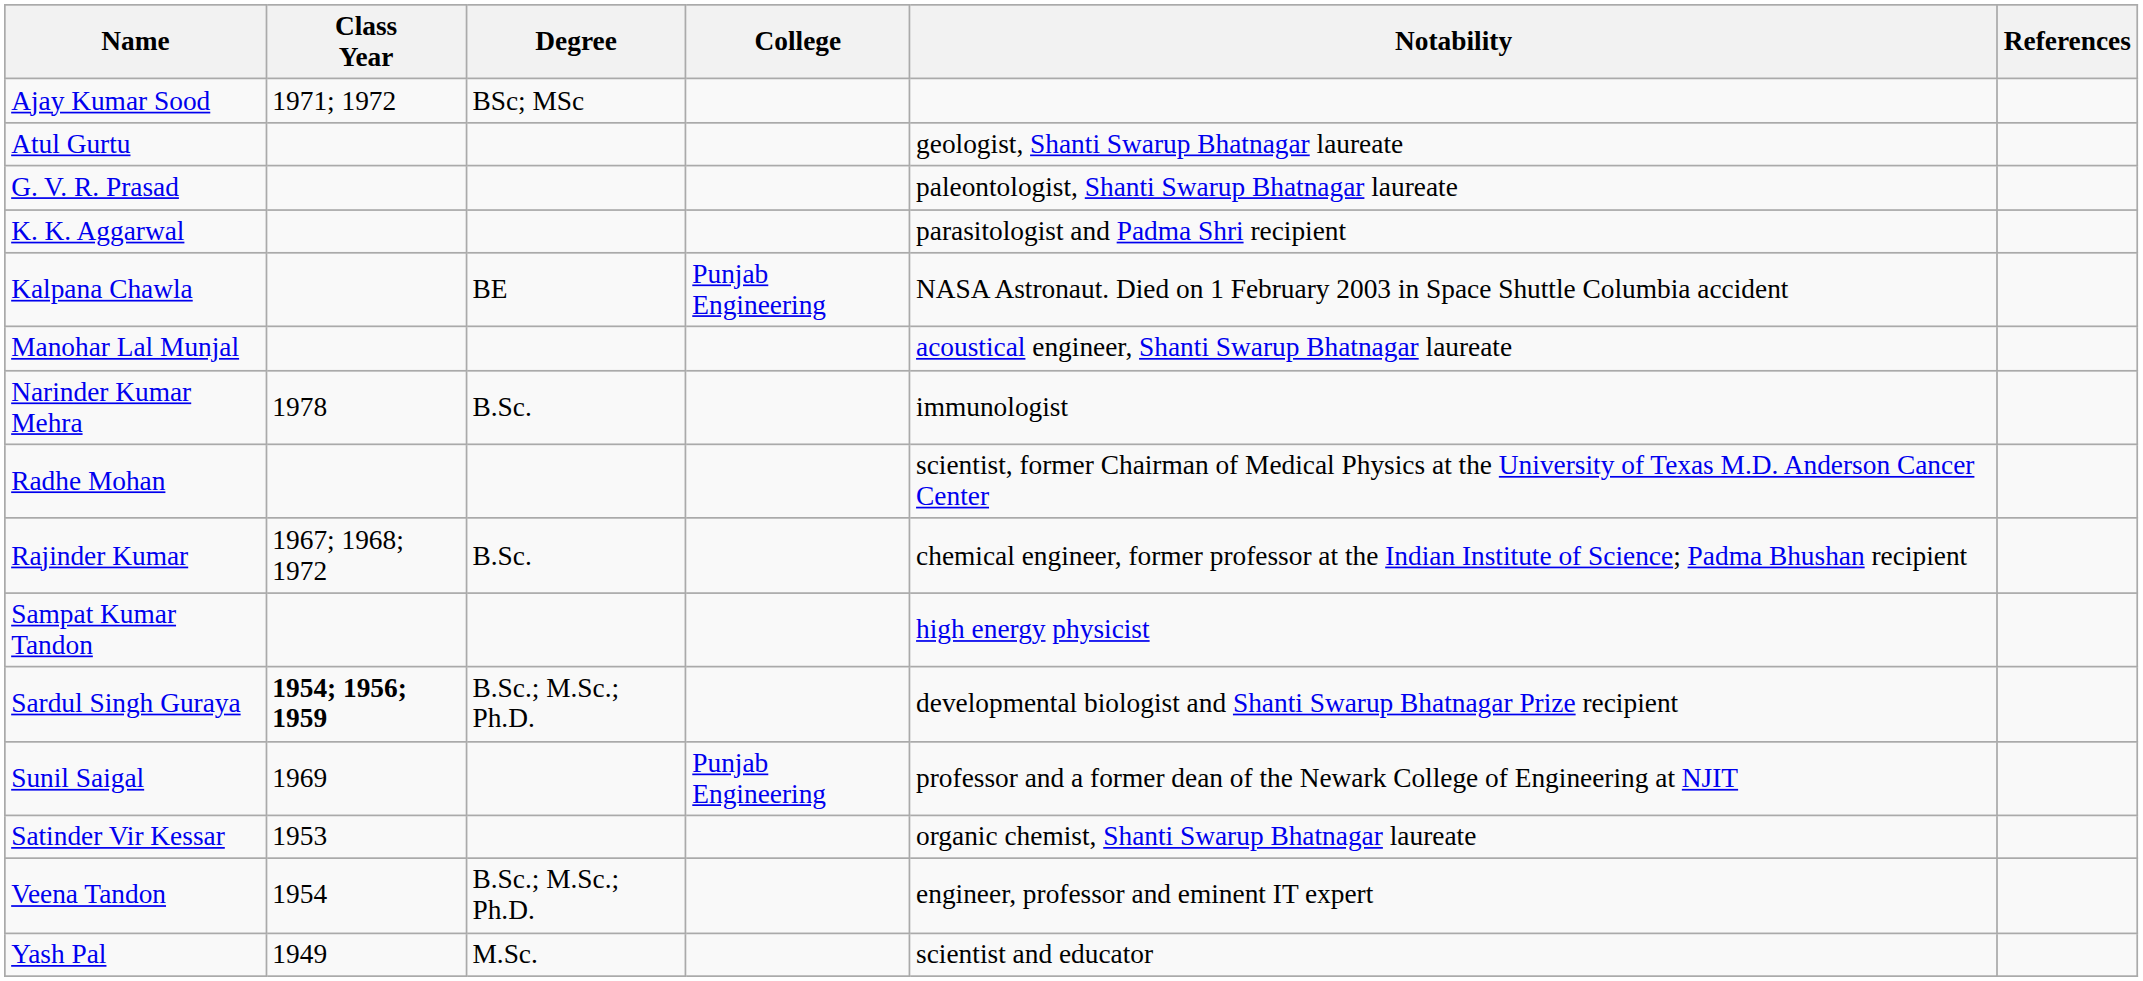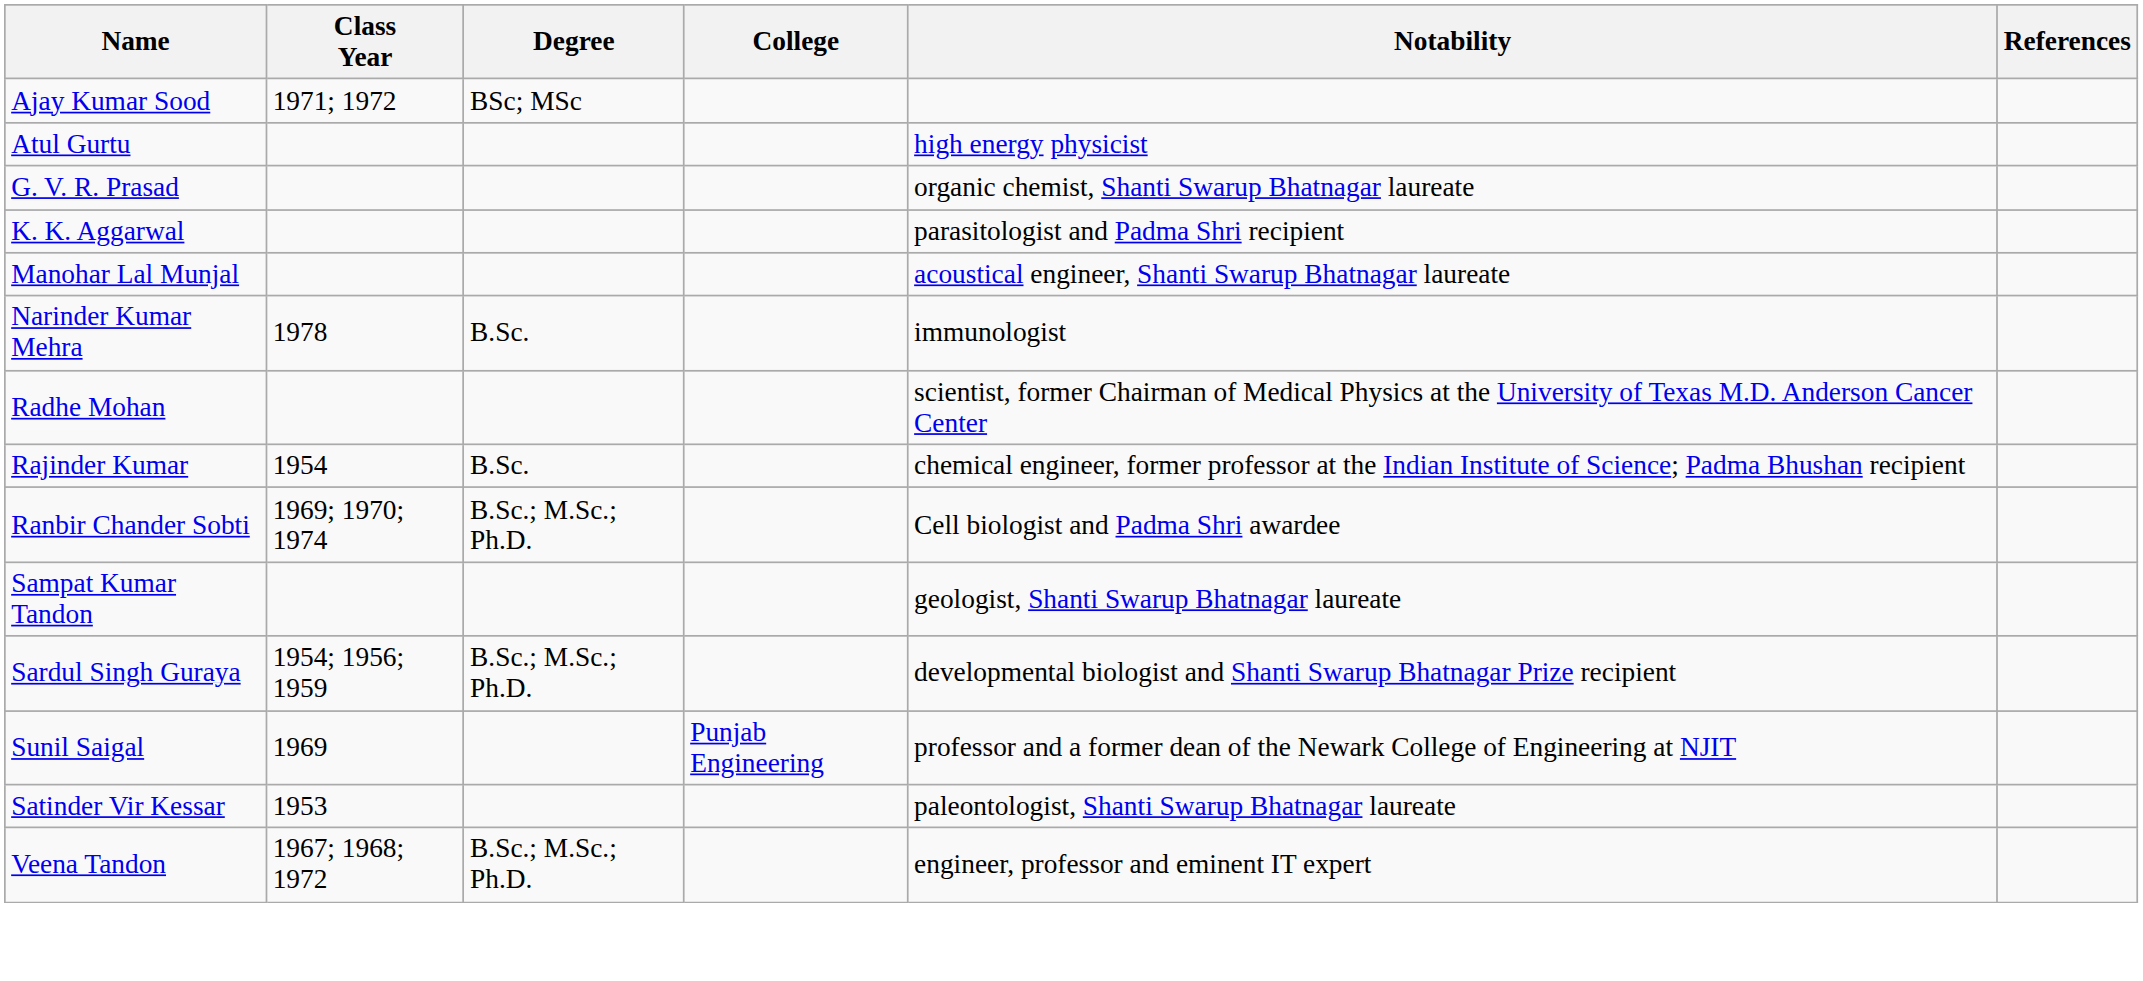 <table class="wikitable">
 <tr>
 <th>Name</th>
 <th>Class<br>Year</th>
 <th>Degree</th>
 <th>College</th>
 <th>Notability</th>
 <th>References</th>
 </tr>
 <tr>
 <td><a href='#'>Ajay Kumar Sood</a></td>
 <td>1971; 1972</td>
 <td>BSc; MSc</td>
 <td></td>
 <td></td>
 <td></td>
 </tr>
 <tr>
 <td><a href='#'>Atul Gurtu</a></td>
 <td></td>
 <td></td>
 <td></td>
-<td>geologist, <a href='#'>Shanti Swarup Bhatnagar</a> laureate</td>
+<td><a href='#'>high energy</a> <a href='#'>physicist</a></td>
 <td></td>
 </tr>
 <tr>
 <td><a href='#'>G. V. R. Prasad</a></td>
 <td></td>
 <td></td>
 <td></td>
-<td>paleontologist, <a href='#'>Shanti Swarup Bhatnagar</a> laureate</td>
+<td>organic chemist, <a href='#'>Shanti Swarup Bhatnagar</a> laureate</td>
 <td></td>
 </tr>
 <tr>
 <td><a href='#'>K. K. Aggarwal</a></td>
 <td></td>
 <td></td>
 <td></td>
 <td>parasitologist and <a href='#'>Padma Shri</a> recipient</td>
-<td></td>
-</tr>
-<tr>
-<td><a href='#'>Kalpana Chawla</a></td>
-<td></td>
-<td>BE</td>
-<td><a href='#'>Punjab Engineering</a></td>
-<td>NASA Astronaut. Died on 1 February 2003 in Space Shuttle Columbia accident</td>
 <td></td>
 </tr>
 <tr>
 <td><a href='#'>Manohar Lal Munjal</a></td>
 <td></td>
 <td></td>
 <td></td>
 <td><a href='#'>acoustical</a> engineer, <a href='#'>Shanti Swarup Bhatnagar</a> laureate</td>
 <td></td>
 </tr>
 <tr>
 <td><a href='#'>Narinder Kumar Mehra</a></td>
 <td>1978</td>
 <td>B.Sc.</td>
 <td></td>
 <td>immunologist</td>
 <td></td>
 </tr>
 <tr>
 <td><a href='#'>Radhe Mohan</a></td>
 <td></td>
 <td></td>
 <td></td>
 <td>scientist, former Chairman of Medical Physics at the <a href='#'>University of Texas M.D. Anderson Cancer Center</a></td>
 <td></td>
 </tr>
 <tr>
 <td><a href='#'>Rajinder Kumar</a></td>
-<td>1967; 1968; 1972</td>
+<td>1954</td>
 <td>B.Sc.</td>
 <td></td>
 <td>chemical engineer, former professor at the <a href='#'>Indian Institute of Science</a>; <a href='#'>Padma Bhushan</a> recipient</td>
+<td></td>
+</tr>
+<tr>
+<td><a href='#'>Ranbir Chander Sobti</a></td>
+<td>1969; 1970; 1974</td>
+<td>B.Sc.; M.Sc.; Ph.D.</td>
+<td></td>
+<td>Cell biologist and <a href='#'>Padma Shri</a> awardee</td>
 <td></td>
 </tr>
 <tr>
 <td><a href='#'>Sampat Kumar Tandon</a></td>
 <td></td>
 <td></td>
 <td></td>
-<td><a href='#'>high energy</a> <a href='#'>physicist</a></td>
+<td>geologist, <a href='#'>Shanti Swarup Bhatnagar</a> laureate</td>
 <td></td>
 </tr>
 <tr>
 <td><a href='#'>Sardul Singh Guraya</a></td>
-<td><strong>1954; 1956; 1959</strong></td>
+<td>1954; 1956; 1959</td>
 <td>B.Sc.; M.Sc.; Ph.D.</td>
 <td></td>
 <td>developmental biologist and <a href='#'>Shanti Swarup Bhatnagar Prize</a> recipient</td>
 <td></td>
 </tr>
 <tr>
 <td><a href='#'>Sunil Saigal</a></td>
 <td>1969</td>
 <td></td>
 <td><a href='#'>Punjab Engineering</a></td>
 <td>professor and a former dean of the Newark College of Engineering at <a href='#'>NJIT</a></td>
 <td></td>
 </tr>
 <tr>
 <td><a href='#'>Satinder Vir Kessar</a></td>
 <td>1953</td>
 <td></td>
 <td></td>
-<td>organic chemist, <a href='#'>Shanti Swarup Bhatnagar</a> laureate</td>
+<td>paleontologist, <a href='#'>Shanti Swarup Bhatnagar</a> laureate</td>
 <td></td>
 </tr>
 <tr>
 <td><a href='#'>Veena Tandon</a></td>
-<td>1954</td>
+<td>1967; 1968; 1972</td>
 <td>B.Sc.; M.Sc.; Ph.D.</td>
 <td></td>
 <td>engineer, professor and eminent IT expert</td>
 <td></td>
 </tr>
-<tr>
-<td><a href='#'>Yash Pal</a></td>
-<td>1949</td>
-<td>M.Sc.</td>
-<td></td>
-<td>scientist and educator</td>
-<td></td>
-</tr>
 </table>
